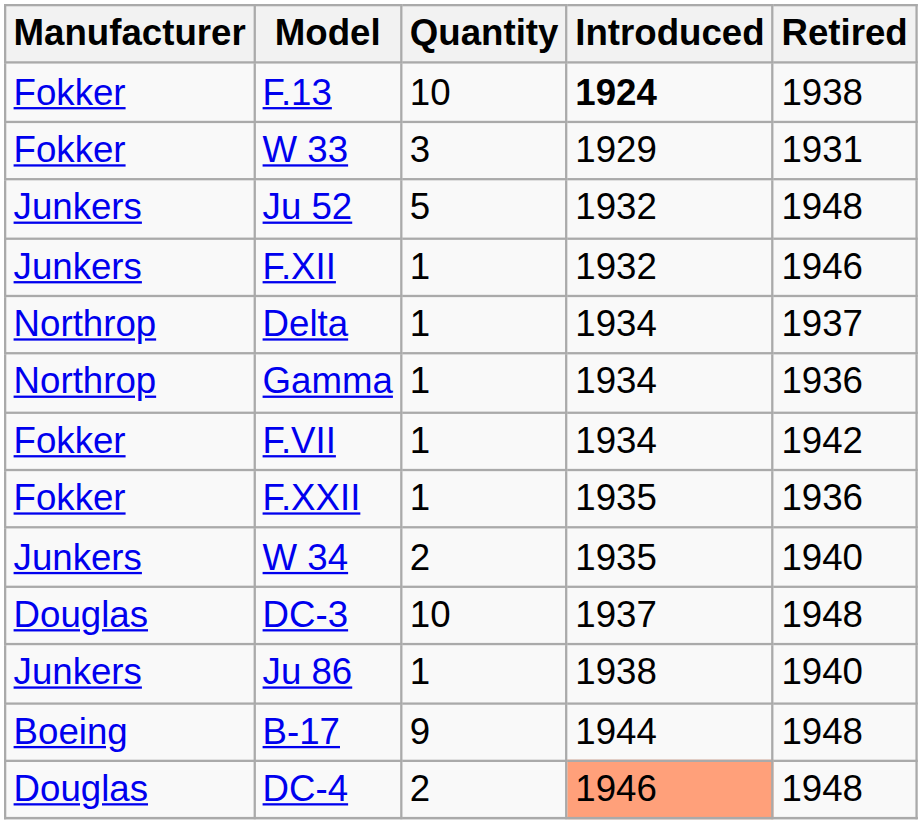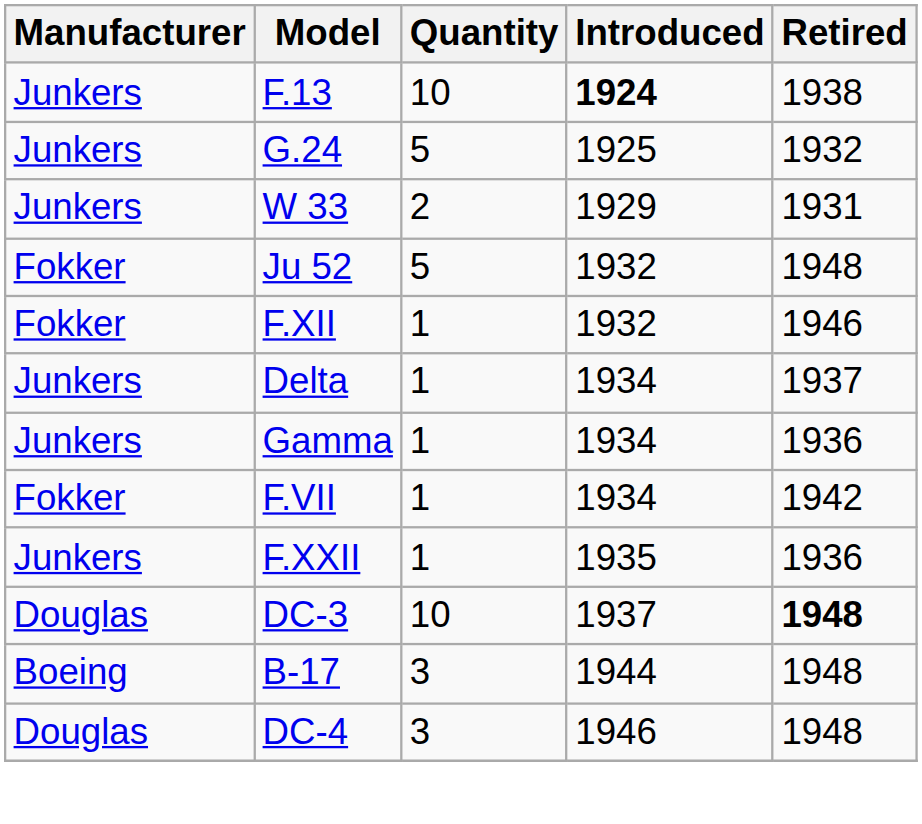 <table class="wikitable sortable">
 <tr>
 <th>Manufacturer</th>
 <th>Model</th>
 <th>Quantity</th>
 <th>Introduced</th>
 <th>Retired</th>
 </tr>
 <tr>
-<td><a href='#'>Fokker</a></td>
+<td><a href='#'>Junkers</a></td>
 <td><a href='#'>F.13</a></td>
 <td>10</td>
 <td><strong>1924</strong></td>
 <td>1938</td>
 </tr>
 <tr>
-<td><a href='#'>Fokker</a></td>
+<td><a href='#'>Junkers</a></td>
+<td><a href='#'>G.24</a></td>
+<td>5</td>
+<td>1925</td>
+<td>1932</td>
+</tr>
+<tr>
+<td><a href='#'>Junkers</a></td>
 <td><a href='#'>W 33</a></td>
-<td>3</td>
+<td>2</td>
 <td>1929</td>
 <td>1931</td>
 </tr>
 <tr>
-<td><a href='#'>Junkers</a></td>
+<td><a href='#'>Fokker</a></td>
 <td><a href='#'>Ju 52</a></td>
 <td>5</td>
 <td>1932</td>
 <td>1948</td>
 </tr>
 <tr>
-<td><a href='#'>Junkers</a></td>
+<td><a href='#'>Fokker</a></td>
 <td><a href='#'>F.XII</a></td>
 <td>1</td>
 <td>1932</td>
 <td>1946</td>
 </tr>
 <tr>
-<td><a href='#'>Northrop</a></td>
+<td><a href='#'>Junkers</a></td>
 <td><a href='#'>Delta</a></td>
 <td>1</td>
 <td>1934</td>
 <td>1937</td>
 </tr>
 <tr>
-<td><a href='#'>Northrop</a></td>
+<td><a href='#'>Junkers</a></td>
 <td><a href='#'>Gamma</a></td>
 <td>1</td>
 <td>1934</td>
 <td>1936</td>
 </tr>
 <tr>
 <td><a href='#'>Fokker</a></td>
 <td><a href='#'>F.VII</a></td>
 <td>1</td>
 <td>1934</td>
 <td>1942</td>
 </tr>
 <tr>
-<td><a href='#'>Fokker</a></td>
+<td><a href='#'>Junkers</a></td>
 <td><a href='#'>F.XXII</a></td>
 <td>1</td>
 <td>1935</td>
 <td>1936</td>
 </tr>
 <tr>
-<td><a href='#'>Junkers</a></td>
-<td><a href='#'>W 34</a></td>
-<td>2</td>
-<td>1935</td>
-<td>1940</td>
-</tr>
-<tr>
 <td><a href='#'>Douglas</a></td>
 <td><a href='#'>DC-3</a></td>
 <td>10</td>
 <td>1937</td>
-<td>1948</td>
-</tr>
-<tr>
-<td><a href='#'>Junkers</a></td>
-<td><a href='#'>Ju 86</a></td>
-<td>1</td>
-<td>1938</td>
-<td>1940</td>
+<td><strong>1948</strong></td>
 </tr>
 <tr>
 <td><a href='#'>Boeing</a></td>
 <td><a href='#'>B-17</a></td>
-<td>9</td>
+<td>3</td>
 <td>1944</td>
 <td>1948</td>
 </tr>
 <tr>
 <td><a href='#'>Douglas</a></td>
 <td><a href='#'>DC-4</a></td>
-<td>2</td>
-<td style="background: lightsalmon;">1946</td>
+<td>3</td>
+<td>1946</td>
 <td>1948</td>
 </tr>
 <tr>
 </tr>
 </table>
